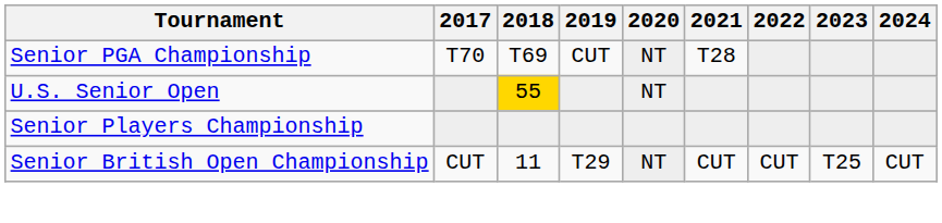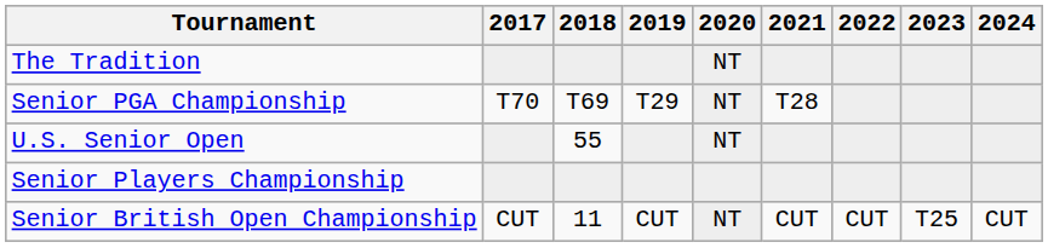 <table class="wikitable" style="font-size:95%;text-align:center;">
 <tr>
 <th>Tournament</th>
 <th>2017</th>
 <th>2018</th>
 <th>2019</th>
 <th>2020</th>
 <th>2021</th>
 <th>2022</th>
 <th>2023</th>
 <th>2024</th>
 </tr>
 <tr>
+<td align=left><a href='#'>The Tradition</a></td>
+<td style="background:#eeeeee;"></td>
+<td style="background:#eeeeee;"></td>
+<td style="background:#eeeeee;"></td>
+<td style="background:#eeeeee;">NT</td>
+<td style="background:#eeeeee;"></td>
+<td style="background:#eeeeee;"></td>
+<td style="background:#eeeeee;"></td>
+<td style="background:#eeeeee;"></td>
+</tr>
+<tr>
 <td align=left><a href='#'>Senior PGA Championship</a></td>
 <td>T70</td>
 <td>T69</td>
-<td>CUT</td>
+<td>T29</td>
 <td style="background:#eeeeee;">NT</td>
 <td>T28</td>
 <td style="background:#eeeeee;"></td>
 <td style="background:#eeeeee;"></td>
 <td style="background:#eeeeee;"></td>
 </tr>
 <tr>
 <td align=left><a href='#'>U.S. Senior Open</a></td>
 <td style="background:#eeeeee;"></td>
-<td style="background: gold;">55</td>
+<td>55</td>
 <td style="background:#eeeeee;"></td>
 <td style="background:#eeeeee;">NT</td>
 <td style="background:#eeeeee;"></td>
 <td style="background:#eeeeee;"></td>
 <td style="background:#eeeeee;"></td>
 <td style="background:#eeeeee;"></td>
 </tr>
 <tr>
 <td align=left><a href='#'>Senior Players Championship</a></td>
 <td style="background:#eeeeee;"></td>
 <td style="background:#eeeeee;"></td>
 <td style="background:#eeeeee;"></td>
 <td style="background:#eeeeee;"></td>
 <td style="background:#eeeeee;"></td>
 <td style="background:#eeeeee;"></td>
 <td style="background:#eeeeee;"></td>
 <td style="background:#eeeeee;"></td>
 </tr>
 <tr>
 <td align=left><a href='#'>Senior British Open Championship</a></td>
 <td>CUT</td>
 <td>11</td>
-<td>T29</td>
+<td>CUT</td>
 <td style="background:#eeeeee;">NT</td>
 <td>CUT</td>
 <td>CUT</td>
 <td>T25</td>
 <td>CUT</td>
 </tr>
 </table>
